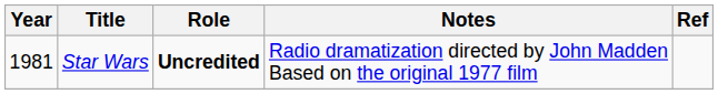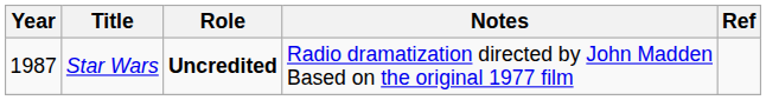 <table class="wikitable sortable">
 <tr>
 <th>Year</th>
 <th>Title</th>
 <th>Role</th>
 <th>Notes</th>
 <th>Ref</th>
 </tr>
 <tr>
-<td>1981</td>
+<td>1987</td>
 <td><em><a href='#'>Star Wars</a></em></td>
 <td><strong>Uncredited</strong></td>
 <td><a href='#'>Radio dramatization</a> directed by <a href='#'>John Madden</a> <br> Based on <a href='#'>the original 1977 film</a></td>
 <td></td>
 </tr>
 <tr>
 </tr>
 </table>
